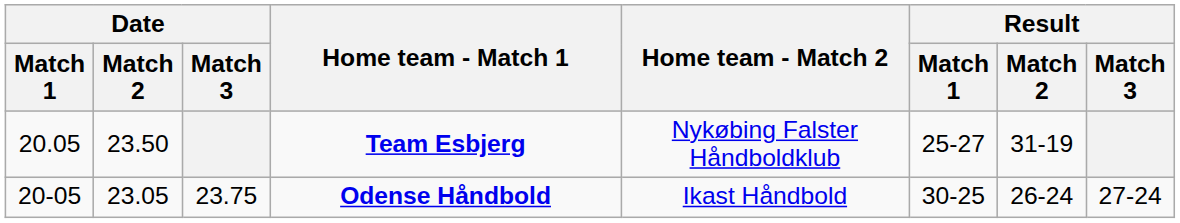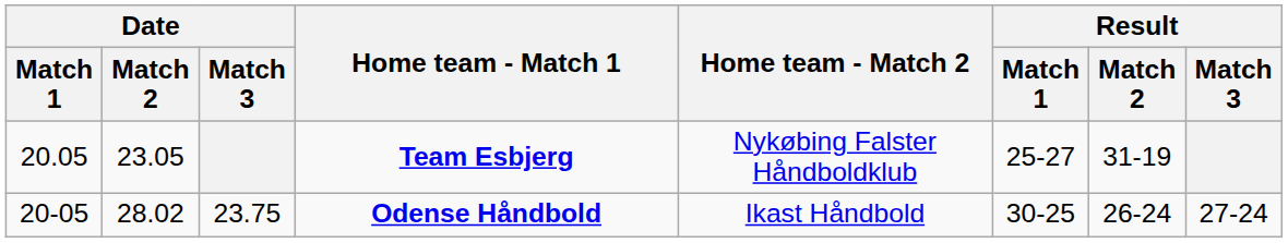 <table class="wikitable" style="text-align:center; margin-left:1em;">
 <tr>
 <th colspan="3">Date</th>
 <th rowspan="2" style="width:220px;">Home team - Match 1</th>
 <th rowspan="2" style="width:180px;">Home team - Match 2</th>
 <th colspan="3">Result</th>
 </tr>
 <tr>
 <th style="width:50px;">Match 1</th>
 <th style="width:50px;">Match 2</th>
 <th style="width:50px;">Match 3</th>
 <th style="width:50px;">Match 1</th>
 <th style="width:50px;">Match 2</th>
 <th style="width:50px;">Match 3</th>
 </tr>
 <tr>
 <td>20.05</td>
-<td>23.50</td>
+<td>23.05</td>
 <th style="width:50px;"></th>
 <td><strong><a href='#'>Team Esbjerg</a></strong></td>
 <td><a href='#'>Nykøbing Falster Håndboldklub</a></td>
 <td>25-27</td>
 <td>31-19</td>
 <th style="width:50px;"></th>
 </tr>
 <tr>
 <td>20-05</td>
-<td>23.05</td>
+<td>28.02</td>
 <td>23.75</td>
 <td><strong><a href='#'>Odense Håndbold</a></strong></td>
 <td><a href='#'>Ikast Håndbold</a></td>
 <td>30-25</td>
 <td>26-24</td>
 <td>27-24</td>
 </tr>
 </table>
